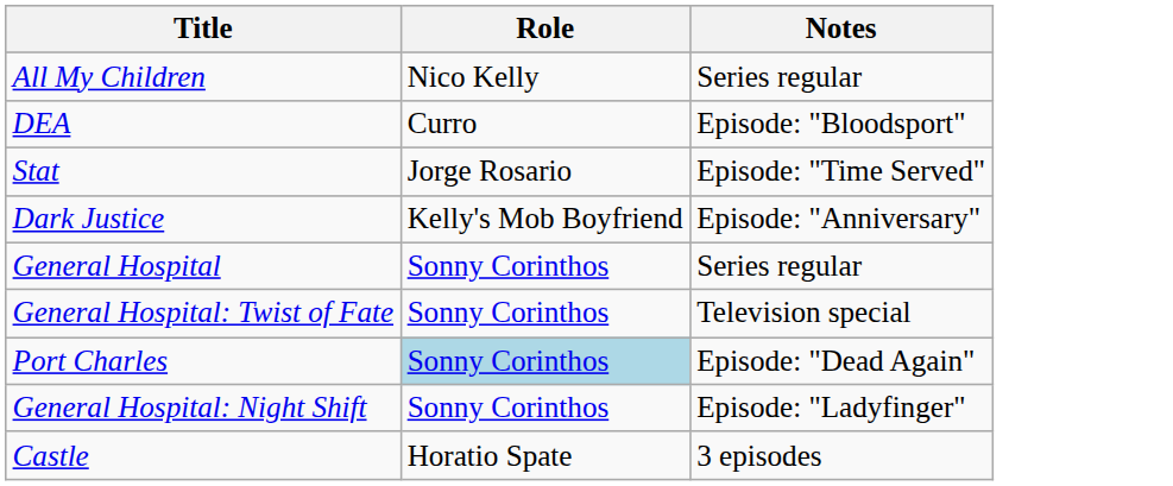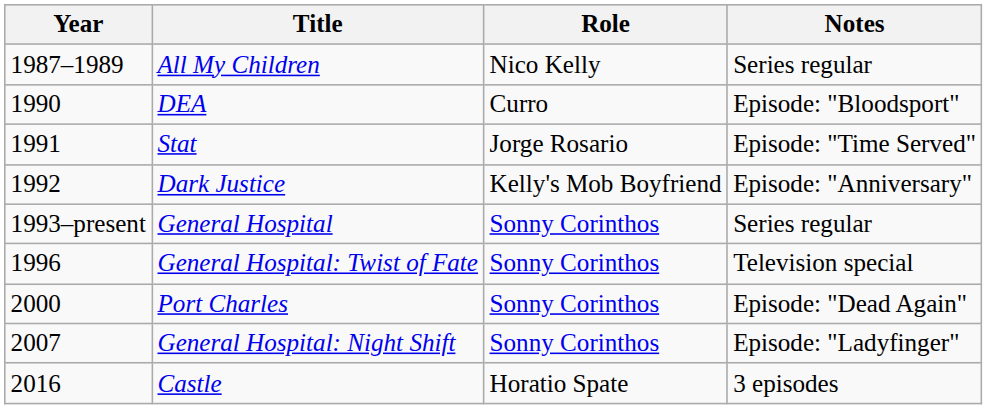 <table class="wikitable sortable">
 <tr>
+<th>Year</th>
 <th>Title</th>
 <th>Role</th>
 <th class="unsortable">Notes</th>
 </tr>
 <tr>
+<td>1987–1989</td>
 <td><em><a href='#'>All My Children</a></em></td>
 <td>Nico Kelly</td>
 <td>Series regular</td>
 </tr>
 <tr>
+<td>1990</td>
 <td><em><a href='#'>DEA</a></em></td>
 <td>Curro</td>
 <td>Episode: "Bloodsport"</td>
 </tr>
 <tr>
+<td>1991</td>
 <td><em><a href='#'>Stat</a></em></td>
 <td>Jorge Rosario</td>
 <td>Episode: "Time Served"</td>
 </tr>
 <tr>
+<td>1992</td>
 <td><em><a href='#'>Dark Justice</a></em></td>
 <td>Kelly's Mob Boyfriend</td>
 <td>Episode: "Anniversary"</td>
 </tr>
 <tr>
+<td>1993–present</td>
 <td><em><a href='#'>General Hospital</a></em></td>
 <td><a href='#'>Sonny Corinthos</a></td>
 <td>Series regular</td>
 </tr>
 <tr>
+<td>1996</td>
 <td><em><a href='#'>General Hospital: Twist of Fate</a></em></td>
 <td><a href='#'>Sonny Corinthos</a></td>
 <td>Television special</td>
 </tr>
 <tr>
+<td>2000</td>
 <td><em><a href='#'>Port Charles</a></em></td>
-<td style="background: lightblue;"><a href='#'>Sonny Corinthos</a></td>
+<td><a href='#'>Sonny Corinthos</a></td>
 <td>Episode: "Dead Again"</td>
 </tr>
 <tr>
+<td>2007</td>
 <td><em><a href='#'>General Hospital: Night Shift</a></em></td>
 <td><a href='#'>Sonny Corinthos</a></td>
 <td>Episode: "Ladyfinger"</td>
 </tr>
 <tr>
+<td>2016</td>
 <td><em><a href='#'>Castle</a></em></td>
 <td>Horatio Spate</td>
 <td>3 episodes</td>
 </tr>
 </table>
